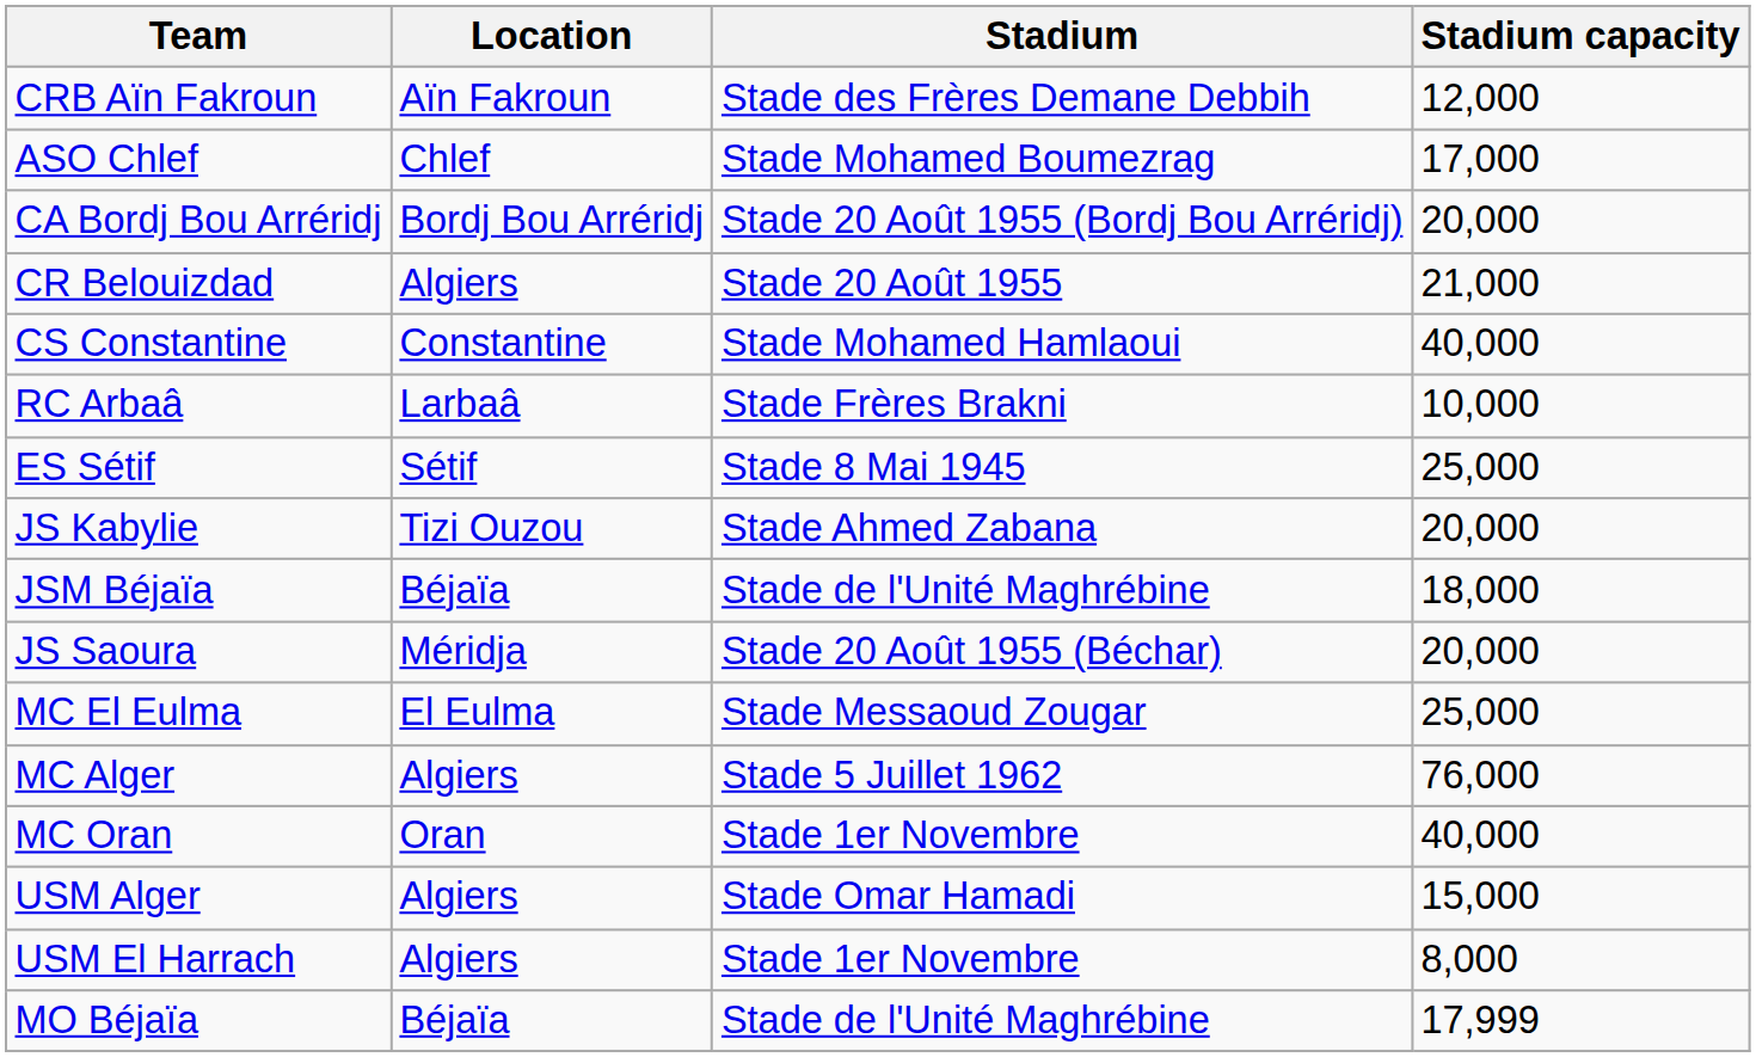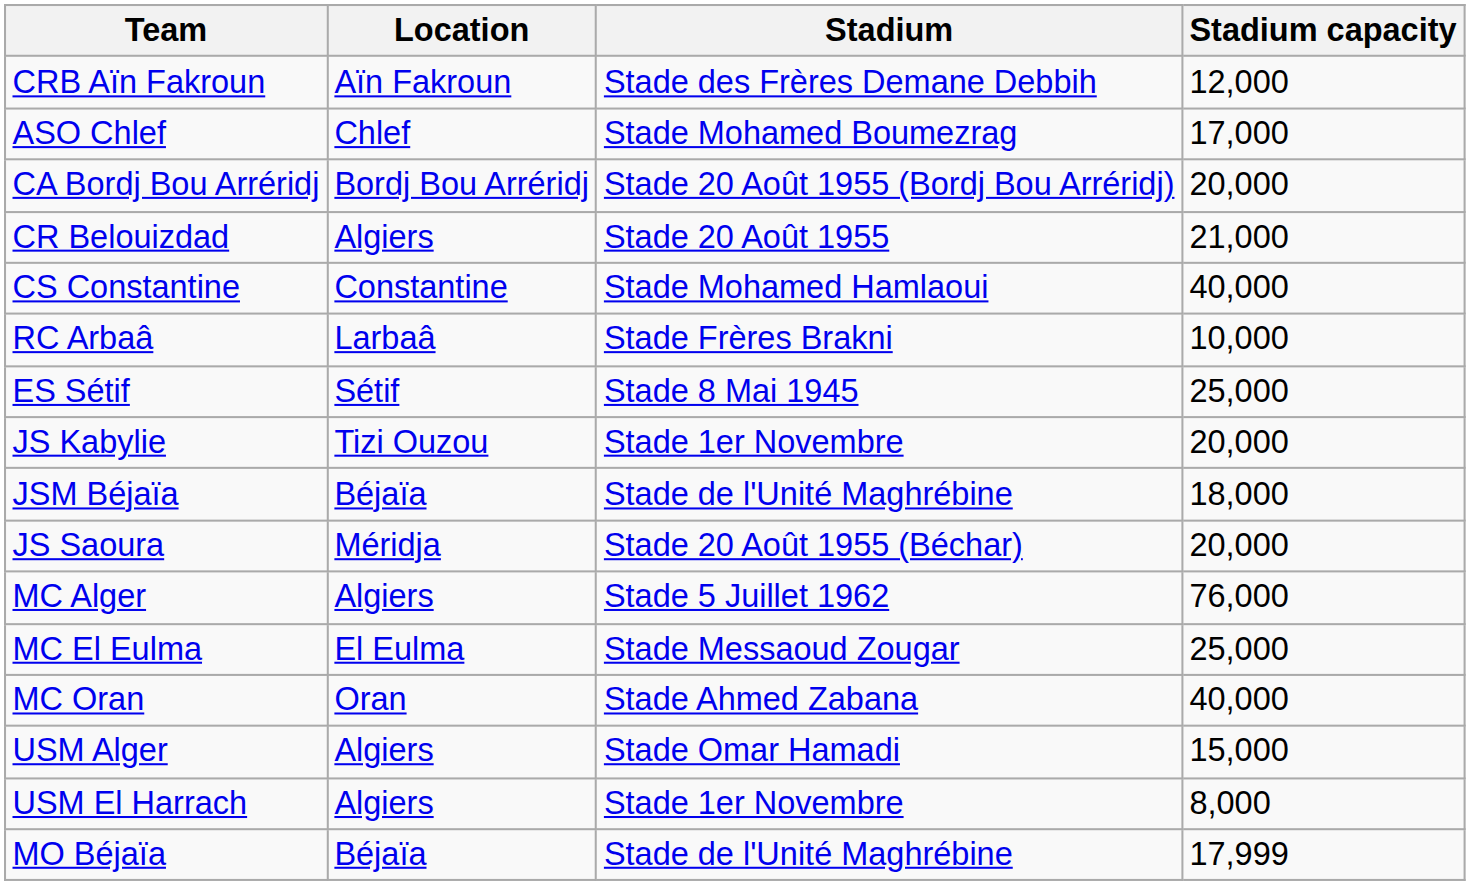 <table class="wikitable sortable">
 <tr>
 <th>Team</th>
 <th>Location</th>
 <th>Stadium</th>
 <th>Stadium capacity</th>
 </tr>
 <tr>
 <td><a href='#'>CRB Aïn Fakroun</a></td>
 <td><a href='#'>Aïn Fakroun</a></td>
 <td><a href='#'>Stade des Frères Demane Debbih</a></td>
 <td>12,000</td>
 </tr>
 <tr>
 <td><a href='#'>ASO Chlef</a></td>
 <td><a href='#'>Chlef</a></td>
 <td><a href='#'>Stade Mohamed Boumezrag</a></td>
 <td>17,000</td>
 </tr>
 <tr>
 <td><a href='#'>CA Bordj Bou Arréridj</a></td>
 <td><a href='#'>Bordj Bou Arréridj</a></td>
 <td><a href='#'>Stade 20 Août 1955 (Bordj Bou Arréridj)</a></td>
 <td>20,000</td>
 </tr>
 <tr>
 <td><a href='#'>CR Belouizdad</a></td>
 <td><a href='#'>Algiers</a></td>
 <td><a href='#'>Stade 20 Août 1955</a></td>
 <td>21,000</td>
 </tr>
 <tr>
 <td><a href='#'>CS Constantine</a></td>
 <td><a href='#'>Constantine</a></td>
 <td><a href='#'>Stade Mohamed Hamlaoui</a></td>
 <td>40,000</td>
 </tr>
 <tr>
 <td><a href='#'>RC Arbaâ</a></td>
 <td><a href='#'>Larbaâ</a></td>
 <td><a href='#'>Stade Frères Brakni</a></td>
 <td>10,000</td>
 </tr>
 <tr>
 <td><a href='#'>ES Sétif</a></td>
 <td><a href='#'>Sétif</a></td>
 <td><a href='#'>Stade 8 Mai 1945</a></td>
 <td>25,000</td>
 </tr>
 <tr>
 <td><a href='#'>JS Kabylie</a></td>
 <td><a href='#'>Tizi Ouzou</a></td>
-<td><a href='#'>Stade Ahmed Zabana</a></td>
+<td><a href='#'>Stade 1er Novembre</a></td>
 <td>20,000</td>
 </tr>
 <tr>
 <td><a href='#'>JSM Béjaïa</a></td>
 <td><a href='#'>Béjaïa</a></td>
 <td><a href='#'>Stade de l'Unité Maghrébine</a></td>
 <td>18,000</td>
 </tr>
 <tr>
 <td><a href='#'>JS Saoura</a></td>
 <td><a href='#'>Méridja</a></td>
 <td><a href='#'>Stade 20 Août 1955 (Béchar)</a></td>
 <td>20,000</td>
 </tr>
 <tr>
+<td><a href='#'>MC Alger</a></td>
+<td><a href='#'>Algiers</a></td>
+<td><a href='#'>Stade 5 Juillet 1962</a></td>
+<td>76,000</td>
+</tr>
+<tr>
 <td><a href='#'>MC El Eulma</a></td>
 <td><a href='#'>El Eulma</a></td>
 <td><a href='#'>Stade Messaoud Zougar</a></td>
 <td>25,000</td>
 </tr>
 <tr>
-<td><a href='#'>MC Alger</a></td>
-<td><a href='#'>Algiers</a></td>
-<td><a href='#'>Stade 5 Juillet 1962</a></td>
-<td>76,000</td>
-</tr>
-<tr>
 <td><a href='#'>MC Oran</a></td>
 <td><a href='#'>Oran</a></td>
-<td><a href='#'>Stade 1er Novembre</a></td>
+<td><a href='#'>Stade Ahmed Zabana</a></td>
 <td>40,000</td>
 </tr>
 <tr>
 <td><a href='#'>USM Alger</a></td>
 <td><a href='#'>Algiers</a></td>
 <td><a href='#'>Stade Omar Hamadi</a></td>
 <td>15,000</td>
 </tr>
 <tr>
 <td><a href='#'>USM El Harrach</a></td>
 <td><a href='#'>Algiers</a></td>
 <td><a href='#'>Stade 1er Novembre</a></td>
 <td>8,000</td>
 </tr>
 <tr>
 <td><a href='#'>MO Béjaïa</a></td>
 <td><a href='#'>Béjaïa</a></td>
 <td><a href='#'>Stade de l'Unité Maghrébine</a></td>
 <td>17,999</td>
 </tr>
 </table>
